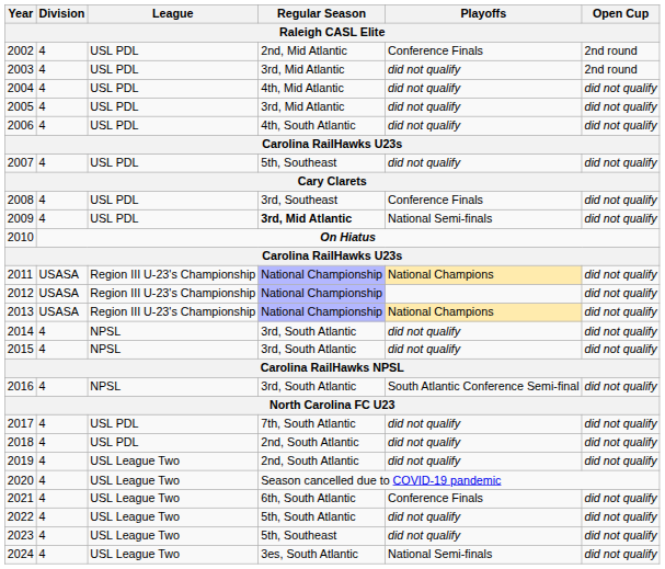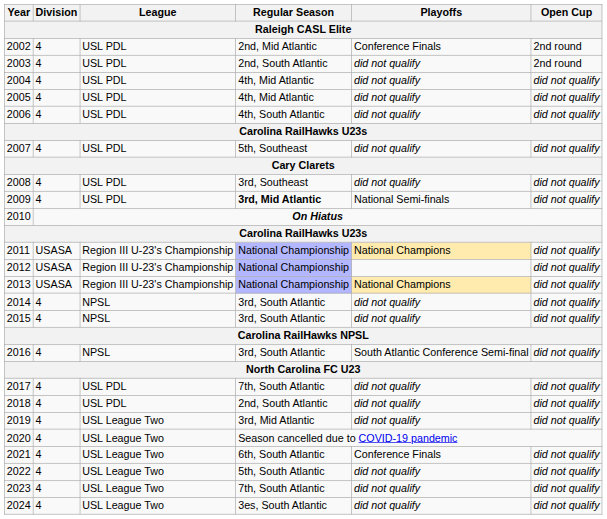 <table class="wikitable">
 <tr>
 <th>Year</th>
 <th>Division</th>
 <th>League</th>
 <th>Regular Season</th>
 <th>Playoffs</th>
 <th>Open Cup</th>
 </tr>
 <tr>
 <th colspan="6">Raleigh CASL Elite</th>
 </tr>
 <tr>
 <td>2002</td>
 <td>4</td>
 <td>USL PDL</td>
 <td>2nd, Mid Atlantic</td>
 <td>Conference Finals</td>
 <td>2nd round</td>
 </tr>
 <tr>
 <td>2003</td>
 <td>4</td>
 <td>USL PDL</td>
-<td>3rd, Mid Atlantic</td>
+<td>2nd, South Atlantic</td>
 <td><em>did not qualify</em></td>
 <td>2nd round</td>
 </tr>
 <tr>
 <td>2004</td>
 <td>4</td>
 <td>USL PDL</td>
 <td>4th, Mid Atlantic</td>
 <td><em>did not qualify</em></td>
 <td><em>did not qualify</em></td>
 </tr>
 <tr>
 <td>2005</td>
 <td>4</td>
 <td>USL PDL</td>
-<td>3rd, Mid Atlantic</td>
+<td>4th, Mid Atlantic</td>
 <td><em>did not qualify</em></td>
 <td><em>did not qualify</em></td>
 </tr>
 <tr>
 <td>2006</td>
 <td>4</td>
 <td>USL PDL</td>
 <td>4th, South Atlantic</td>
 <td><em>did not qualify</em></td>
 <td><em>did not qualify</em></td>
 </tr>
 <tr>
 <th colspan="6">Carolina RailHawks U23s</th>
 </tr>
 <tr>
 <td>2007</td>
 <td>4</td>
 <td>USL PDL</td>
 <td>5th, Southeast</td>
 <td><em>did not qualify</em></td>
 <td><em>did not qualify</em></td>
 </tr>
 <tr>
 <th colspan="6">Cary Clarets</th>
 </tr>
 <tr>
 <td>2008</td>
 <td>4</td>
 <td>USL PDL</td>
 <td>3rd, Southeast</td>
-<td>Conference Finals</td>
+<td><em>did not qualify</em></td>
 <td><em>did not qualify</em></td>
 </tr>
 <tr>
 <td>2009</td>
 <td>4</td>
 <td>USL PDL</td>
 <td><strong>3rd, Mid Atlantic</strong></td>
 <td>National Semi-finals</td>
 <td><em>did not qualify</em></td>
 </tr>
 <tr>
 <td>2010</td>
 <td colspan=5 align=center><strong><em>On Hiatus</em></strong></td>
 </tr>
 <tr>
 <th colspan="6">Carolina RailHawks U23s</th>
 </tr>
 <tr>
 <td>2011</td>
 <td>USASA</td>
 <td>Region III U-23's Championship</td>
 <td bgcolor="B3B7FF">National Championship</td>
 <td bgcolor="FFEBAD">National Champions</td>
 <td><em>did not qualify</em></td>
 </tr>
 <tr>
 <td>2012</td>
 <td>USASA</td>
 <td>Region III U-23's Championship</td>
 <td bgcolor="B3B7FF">National Championship</td>
 <td></td>
 <td><em>did not qualify</em></td>
 </tr>
 <tr>
 <td>2013</td>
 <td>USASA</td>
 <td>Region III U-23's Championship</td>
 <td bgcolor="B3B7FF">National Championship</td>
 <td bgcolor="FFEBAD">National Champions</td>
 <td><em>did not qualify</em></td>
 </tr>
 <tr>
 <td>2014</td>
 <td>4</td>
 <td>NPSL</td>
 <td>3rd, South Atlantic</td>
 <td><em>did not qualify</em></td>
 <td><em>did not qualify</em></td>
 </tr>
 <tr>
 <td>2015</td>
 <td>4</td>
 <td>NPSL</td>
 <td>3rd, South Atlantic</td>
 <td><em>did not qualify</em></td>
 <td><em>did not qualify</em></td>
 </tr>
 <tr>
 <th colspan="6">Carolina RailHawks NPSL</th>
 </tr>
 <tr>
 <td>2016</td>
 <td>4</td>
 <td>NPSL</td>
 <td>3rd, South Atlantic</td>
 <td>South Atlantic Conference Semi-final</td>
 <td><em>did not qualify</em></td>
 </tr>
 <tr>
 <th colspan="6">North Carolina FC U23</th>
 </tr>
 <tr>
 <td>2017</td>
 <td>4</td>
 <td>USL PDL</td>
 <td>7th, South Atlantic</td>
 <td><em>did not qualify</em></td>
 <td><em>did not qualify</em></td>
 </tr>
 <tr>
 <td>2018</td>
 <td>4</td>
 <td>USL PDL</td>
 <td>2nd, South Atlantic</td>
 <td><em>did not qualify</em></td>
 <td><em>did not qualify</em></td>
 </tr>
 <tr>
 <td>2019</td>
 <td>4</td>
 <td>USL League Two</td>
-<td>2nd, South Atlantic</td>
+<td>3rd, Mid Atlantic</td>
 <td><em>did not qualify</em></td>
 <td><em>did not qualify</em></td>
 </tr>
 <tr>
 <td>2020</td>
 <td>4</td>
 <td>USL League Two</td>
 <td colspan=3>Season cancelled due to <a href='#'>COVID-19 pandemic</a></td>
 </tr>
 <tr>
 <td>2021</td>
 <td>4</td>
 <td>USL League Two</td>
 <td>6th, South Atlantic</td>
 <td>Conference Finals</td>
 <td><em>did not qualify</em></td>
 </tr>
 <tr>
 <td>2022</td>
 <td>4</td>
 <td>USL League Two</td>
 <td>5th, South Atlantic</td>
 <td><em>did not qualify</em></td>
 <td><em>did not qualify</em></td>
 </tr>
 <tr>
 <td>2023</td>
 <td>4</td>
 <td>USL League Two</td>
-<td>5th, Southeast</td>
+<td>7th, South Atlantic</td>
 <td><em>did not qualify</em></td>
 <td><em>did not qualify</em></td>
 </tr>
 <tr>
 <td>2024</td>
 <td>4</td>
 <td>USL League Two</td>
 <td>3es, South Atlantic</td>
-<td>National Semi-finals</td>
+<td><em>did not qualify</em></td>
 <td><em>did not qualify</em></td>
 </tr>
 </table>
